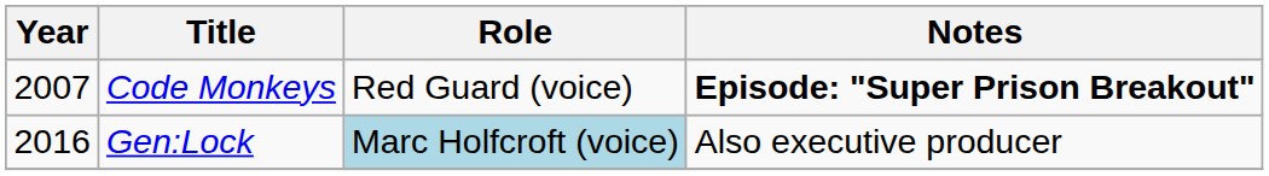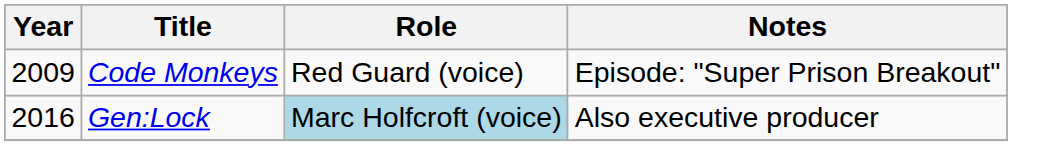 <table class="wikitable sortable">
 <tr>
 <th>Year</th>
 <th>Title</th>
 <th>Role</th>
 <th>Notes</th>
 </tr>
 <tr>
-<td>2007</td>
+<td>2009</td>
 <td><em><a href='#'>Code Monkeys</a></em></td>
 <td>Red Guard (voice)</td>
-<td><strong>Episode: "Super Prison Breakout"</strong></td>
+<td>Episode: "Super Prison Breakout"</td>
 </tr>
 <tr>
 <td>2016</td>
 <td><em><a href='#'>Gen:Lock</a></em></td>
 <td style="background: lightblue;">Marc Holfcroft (voice)</td>
 <td>Also executive producer</td>
 </tr>
 <tr>
 </tr>
 </table>
